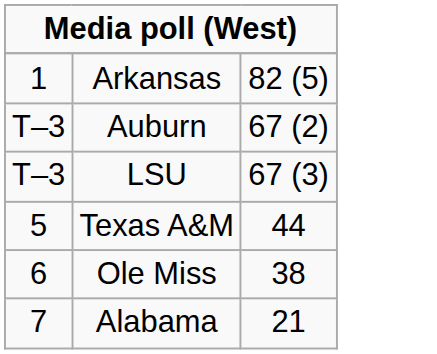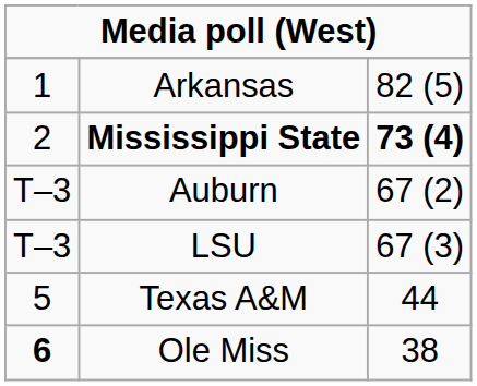 <table class="wikitable">
 <tr align="center">
 <td align="center" Colspan="3"><strong>Media poll (West)</strong></td>
 </tr>
 <tr align="center">
 </tr>
 <tr align="center">
 <td>1</td>
 <td>Arkansas</td>
 <td>82 (5)</td>
+</tr>
+<tr align="center">
+<td>2</td>
+<td><strong>Mississippi State</strong></td>
+<td><strong>73 (4)</strong></td>
 </tr>
 <tr align="center">
 <td>T–3</td>
 <td>Auburn</td>
 <td>67 (2)</td>
 </tr>
 <tr align="center">
 <td>T–3</td>
 <td>LSU</td>
 <td>67 (3)</td>
 </tr>
 <tr align="center">
 <td>5</td>
 <td>Texas A&M</td>
 <td>44</td>
 </tr>
 <tr align="center">
-<td>6</td>
+<td><strong>6</strong></td>
 <td>Ole Miss</td>
 <td>38</td>
 </tr>
-<tr align="center">
-<td>7</td>
-<td>Alabama</td>
-<td>21</td>
-</tr>
 </table>
